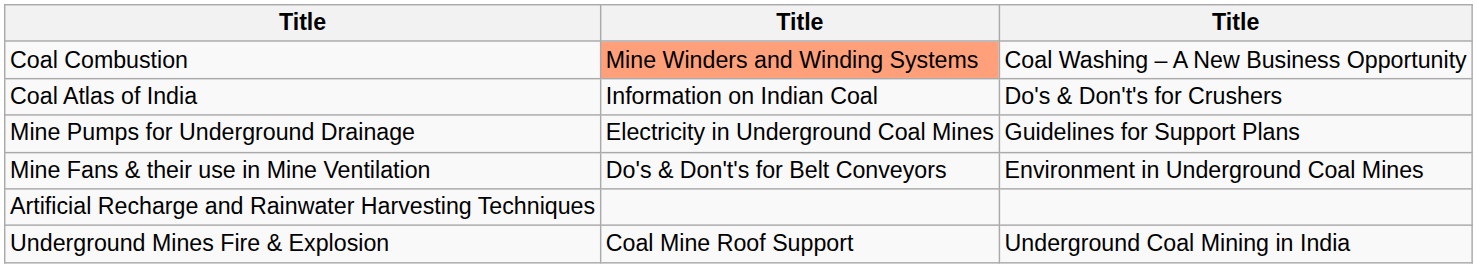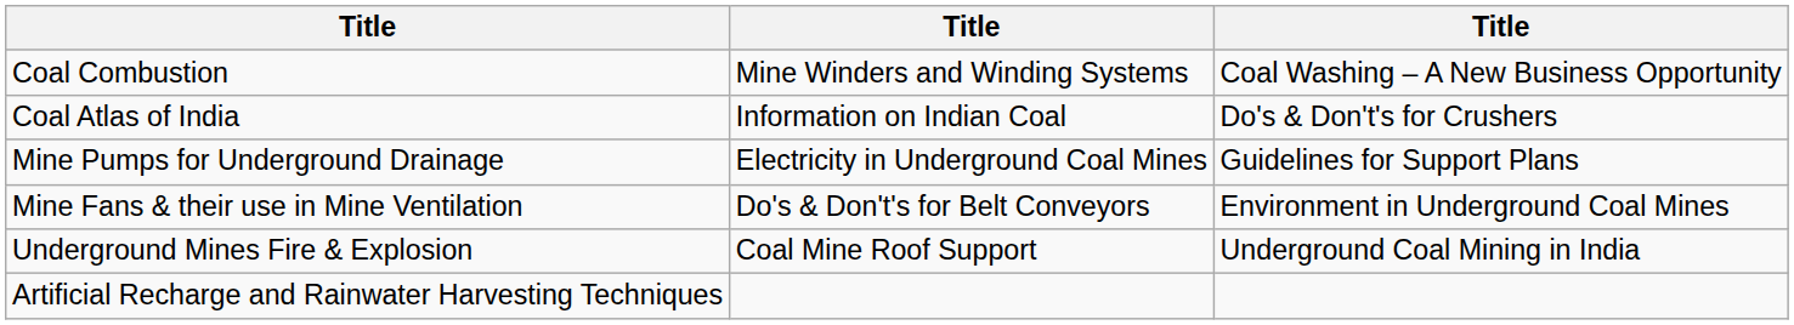 <table class="wikitable">
 <tr>
 <th>Title</th>
 <th>Title</th>
 <th>Title</th>
 </tr>
 <tr>
 <td>Coal Combustion</td>
-<td style="background: lightsalmon;">Mine Winders and Winding Systems</td>
+<td>Mine Winders and Winding Systems</td>
 <td>Coal Washing – A New Business Opportunity</td>
 </tr>
 <tr>
 <td>Coal Atlas of India</td>
 <td>Information on Indian Coal</td>
 <td>Do's & Don't's for Crushers</td>
 </tr>
 <tr>
 <td>Mine Pumps for Underground Drainage</td>
 <td>Electricity in Underground Coal Mines</td>
 <td>Guidelines for Support Plans</td>
 </tr>
 <tr>
 <td>Mine Fans & their use in Mine Ventilation</td>
 <td>Do's & Don't's for Belt Conveyors</td>
 <td>Environment in Underground Coal Mines</td>
 </tr>
 <tr>
+<td>Underground Mines Fire & Explosion</td>
+<td>Coal Mine Roof Support</td>
+<td>Underground Coal Mining in India</td>
+</tr>
+<tr>
 <td>Artificial Recharge and Rainwater Harvesting Techniques</td>
 <td></td>
 <td></td>
 </tr>
-<tr>
-<td>Underground Mines Fire & Explosion</td>
-<td>Coal Mine Roof Support</td>
-<td>Underground Coal Mining in India</td>
-</tr>
 </table>
